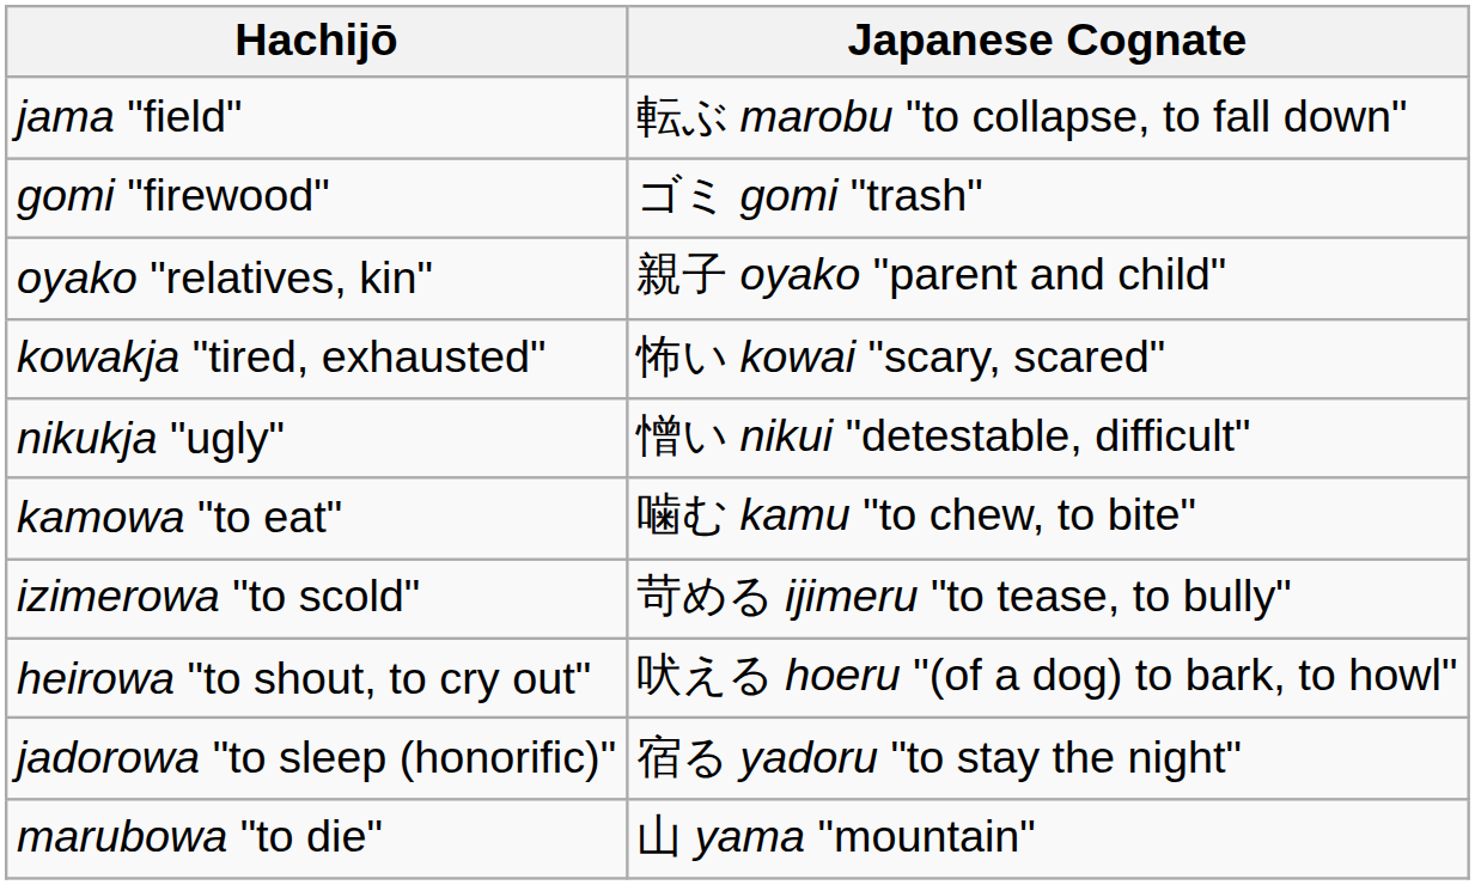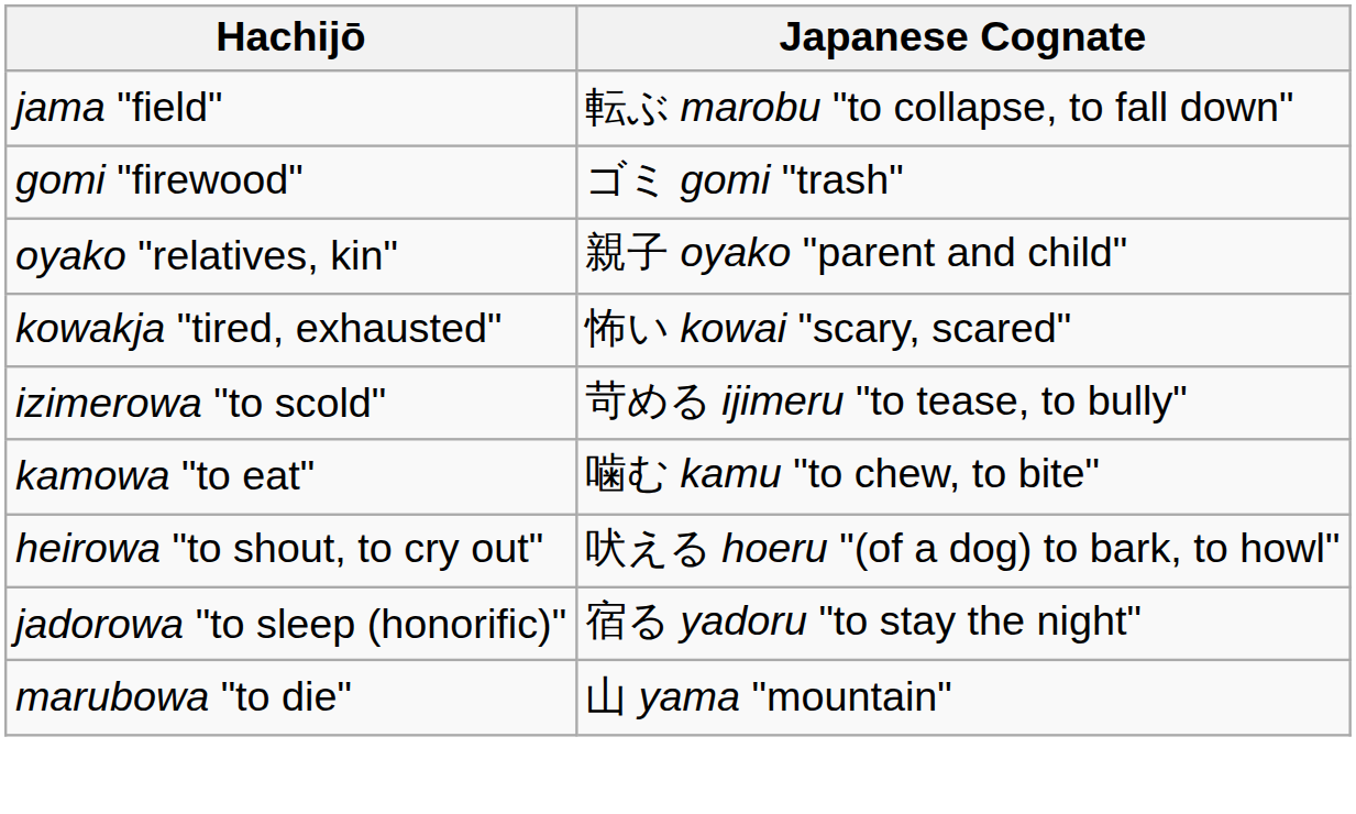 <table class="wikitable">
 <tr>
 <th>Hachijō</th>
 <th>Japanese Cognate</th>
 </tr>
 <tr>
 <td><em>jama</em> "field"</td>
 <td>転ぶ <em>marobu</em> "to collapse, to fall down"</td>
 </tr>
 <tr>
 <td><em>gomi</em> "firewood"</td>
 <td>ゴミ <em>gomi</em> "trash"</td>
 </tr>
 <tr>
 <td><em>oyako</em> "relatives, kin"</td>
 <td>親子 <em>oyako</em> "parent and child"</td>
 </tr>
 <tr>
 <td><em>kowakja</em> "tired, exhausted"</td>
 <td>怖い <em>kowai</em> "scary, scared"</td>
 </tr>
 <tr>
-<td><em>nikukja</em> "ugly"</td>
-<td>憎い <em>nikui</em> "detestable, difficult"</td>
+<td><em>izimerowa</em> "to scold"</td>
+<td>苛める <em>ijimeru</em> "to tease, to bully"</td>
 </tr>
 <tr>
 <td><em>kamowa</em> "to eat"</td>
 <td>噛む <em>kamu</em> "to chew, to bite"</td>
-</tr>
-<tr>
-<td><em>izimerowa</em> "to scold"</td>
-<td>苛める <em>ijimeru</em> "to tease, to bully"</td>
 </tr>
 <tr>
 <td><em>heirowa</em> "to shout, to cry out"</td>
 <td>吠える <em>hoeru</em> "(of a dog) to bark, to howl"</td>
 </tr>
 <tr>
 <td><em>jadorowa</em> "to sleep (honorific)"</td>
 <td>宿る <em>yadoru</em> "to stay the night"</td>
 </tr>
 <tr>
 <td><em>marubowa</em> "to die"</td>
 <td>山 <em>yama</em> "mountain"</td>
 </tr>
 </table>
